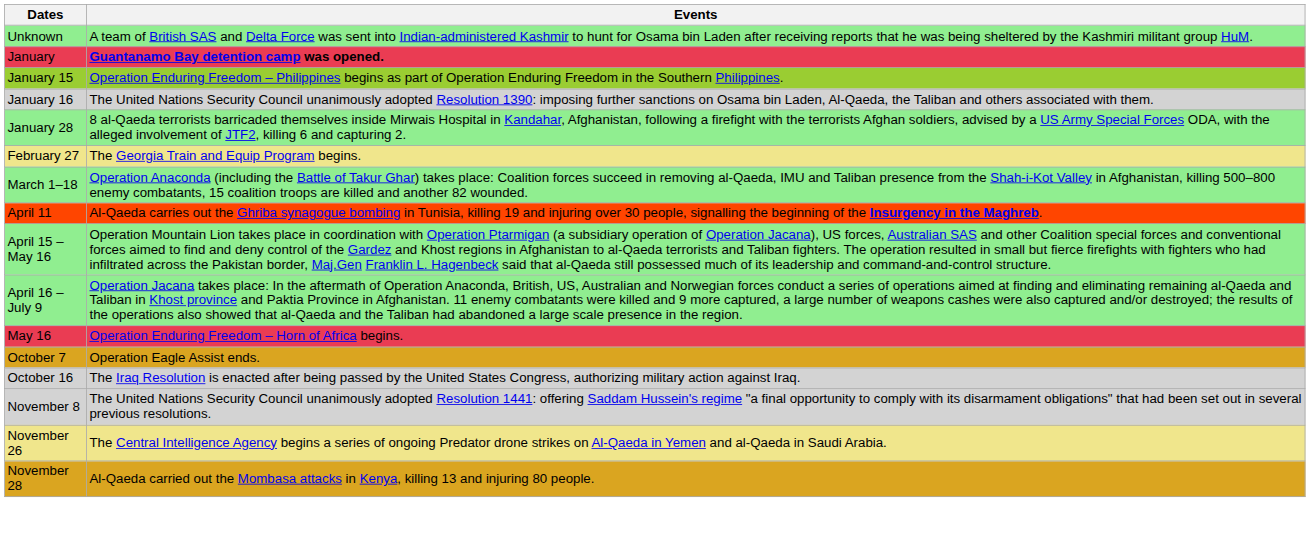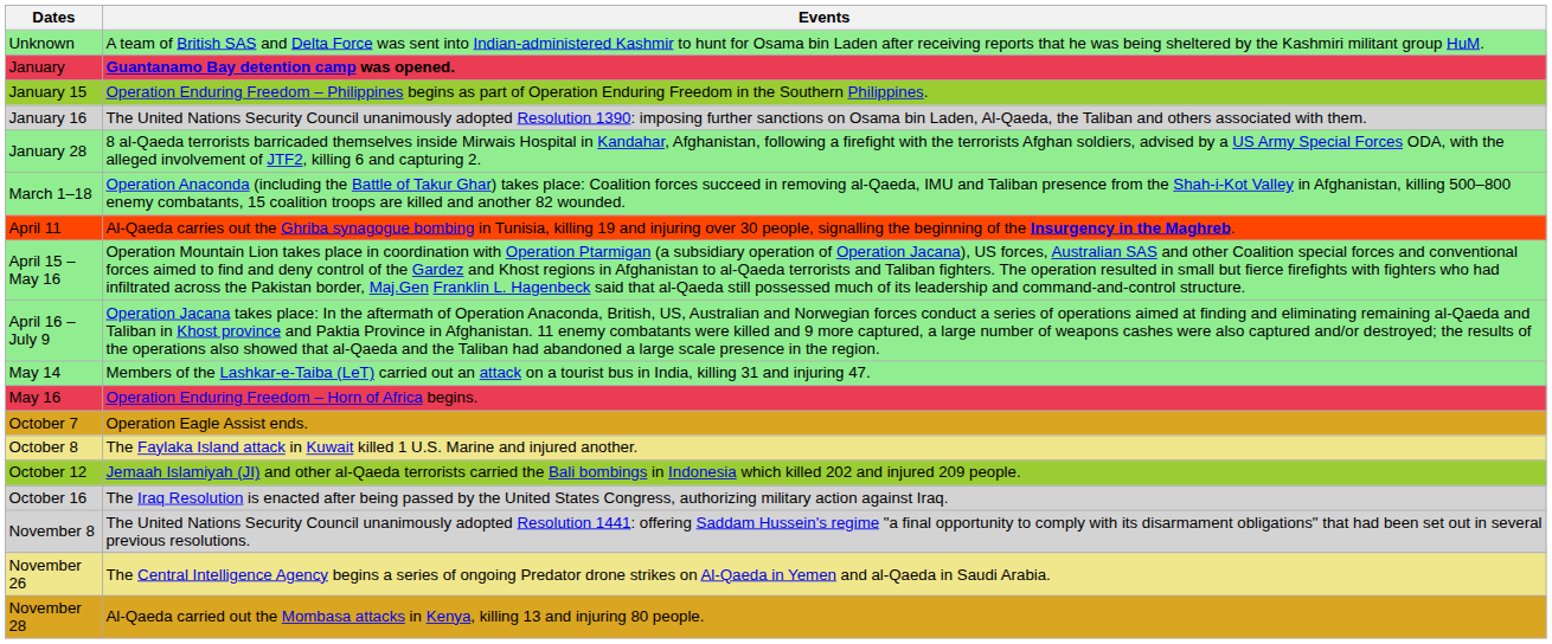 <table class="wikitable">
 <tr>
 <th>Dates</th>
 <th>Events</th>
 </tr>
 <tr style="background:lightgreen">
 <td>Unknown</td>
 <td>A team of <a href='#'>British SAS</a> and <a href='#'>Delta Force</a> was sent into <a href='#'>Indian-administered Kashmir</a> to hunt for Osama bin Laden after receiving reports that he was being sheltered by the Kashmiri militant group <a href='#'>HuM</a>.</td>
 </tr>
 <tr style="background:#EA3C53">
 <td>January</td>
 <td><strong><a href='#'>Guantanamo Bay detention camp</a> was opened.</strong></td>
 </tr>
 <tr style="background:yellowgreen">
 <td>January 15</td>
 <td><a href='#'>Operation Enduring Freedom – Philippines</a> begins as part of Operation Enduring Freedom in the Southern <a href='#'>Philippines</a>.</td>
 </tr>
 <tr style="background:lightgrey">
 <td>January 16</td>
 <td>The United Nations Security Council unanimously adopted <a href='#'>Resolution 1390</a>: imposing further sanctions on Osama bin Laden, Al-Qaeda, the Taliban and others associated with them.</td>
 </tr>
 <tr style="background:lightgreen">
 <td>January 28</td>
 <td>8 al-Qaeda terrorists barricaded themselves inside Mirwais Hospital in <a href='#'>Kandahar</a>, Afghanistan, following a firefight with the terrorists Afghan soldiers, advised by a <a href='#'>US Army Special Forces</a> ODA, with the alleged involvement of <a href='#'>JTF2</a>, killing 6 and capturing 2.</td>
 </tr>
-<tr style="background:khaki">
-<td>February 27</td>
-<td>The <a href='#'>Georgia Train and Equip Program</a> begins.</td>
-</tr>
 <tr style="background:lightgreen">
 <td>March 1–18</td>
 <td><a href='#'>Operation Anaconda</a> (including the <a href='#'>Battle of Takur Ghar</a>) takes place: Coalition forces succeed in removing al-Qaeda, IMU and Taliban presence from the <a href='#'>Shah-i-Kot Valley</a> in Afghanistan, killing 500–800 enemy combatants, 15 coalition troops are killed and another 82 wounded.</td>
 </tr>
 <tr style="background:orangered">
 <td>April 11</td>
 <td>Al-Qaeda carries out the <a href='#'>Ghriba synagogue bombing</a> in Tunisia, killing 19 and injuring over 30 people, signalling the beginning of the <strong><a href='#'>Insurgency in the Maghreb</a></strong>.</td>
 </tr>
 <tr style="background:lightgreen">
 <td>April 15 – May 16</td>
 <td>Operation Mountain Lion takes place in coordination with <a href='#'>Operation Ptarmigan</a> (a subsidiary operation of <a href='#'>Operation Jacana</a>), US forces, <a href='#'>Australian SAS</a> and other Coalition special forces and conventional forces aimed to find and deny control of the <a href='#'>Gardez</a> and Khost regions in Afghanistan to al-Qaeda terrorists and Taliban fighters. The operation resulted in small but fierce firefights with fighters who had infiltrated across the Pakistan border, <a href='#'>Maj.Gen</a> <a href='#'>Franklin L. Hagenbeck</a> said that al-Qaeda still possessed much of its leadership and command-and-control structure.</td>
 </tr>
 <tr style="background:lightgreen">
 <td>April 16 – July 9</td>
 <td><a href='#'>Operation Jacana</a> takes place: In the aftermath of Operation Anaconda, British, US, Australian and Norwegian forces conduct a series of operations aimed at finding and eliminating remaining al-Qaeda and Taliban in <a href='#'>Khost province</a> and Paktia Province in Afghanistan. 11 enemy combatants were killed and 9 more captured, a large number of weapons cashes were also captured and/or destroyed; the results of the operations also showed that al-Qaeda and the Taliban had abandoned a large scale presence in the region.</td>
 </tr>
+<tr style="background:lightgreen">
+<td>May 14</td>
+<td>Members of the <a href='#'>Lashkar-e-Taiba (LeT)</a> carried out an <a href='#'>attack</a> on a tourist bus in India, killing 31 and injuring 47.</td>
+</tr>
 <tr style="background:#EA3C53">
 <td>May 16</td>
 <td><a href='#'>Operation Enduring Freedom – Horn of Africa</a> begins.</td>
 </tr>
 <tr style="background:goldenrod">
 <td>October 7</td>
 <td>Operation Eagle Assist ends.</td>
+</tr>
+<tr style="background:khaki">
+<td>October 8</td>
+<td>The <a href='#'>Faylaka Island attack</a> in <a href='#'>Kuwait</a> killed 1 U.S. Marine and injured another.</td>
+</tr>
+<tr style="background:yellowgreen">
+<td>October 12</td>
+<td><a href='#'>Jemaah Islamiyah (JI)</a> and other al-Qaeda terrorists carried the <a href='#'>Bali bombings</a> in <a href='#'>Indonesia</a> which killed 202 and injured 209 people.</td>
 </tr>
 <tr style="background:lightgrey">
 <td>October 16</td>
 <td>The <a href='#'>Iraq Resolution</a> is enacted after being passed by the United States Congress, authorizing military action against Iraq.</td>
 </tr>
 <tr style="background:lightgrey">
 <td>November 8</td>
 <td>The United Nations Security Council unanimously adopted <a href='#'>Resolution 1441</a>: offering <a href='#'>Saddam Hussein's regime</a> "a final opportunity to comply with its disarmament obligations" that had been set out in several previous resolutions.</td>
 </tr>
 <tr style="background:khaki">
 <td>November 26</td>
 <td>The <a href='#'>Central Intelligence Agency</a> begins a series of ongoing Predator drone strikes on <a href='#'>Al-Qaeda in Yemen</a> and al-Qaeda in Saudi Arabia.</td>
 </tr>
 <tr style="background:goldenrod">
 <td>November 28</td>
 <td>Al-Qaeda carried out the <a href='#'>Mombasa attacks</a> in <a href='#'>Kenya</a>, killing 13 and injuring 80 people.</td>
 </tr>
 </table>
